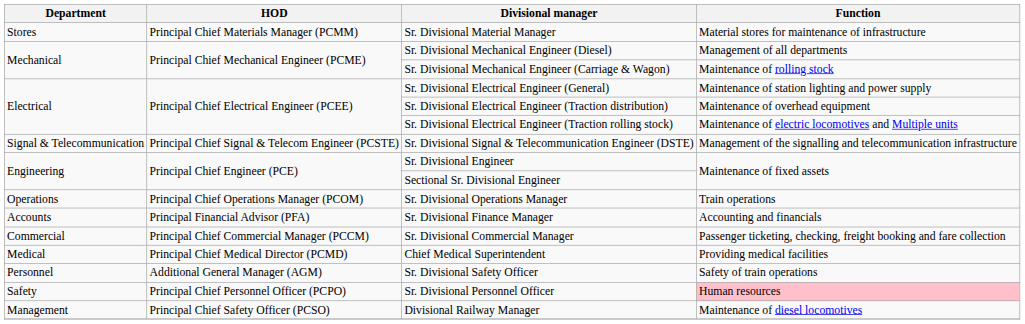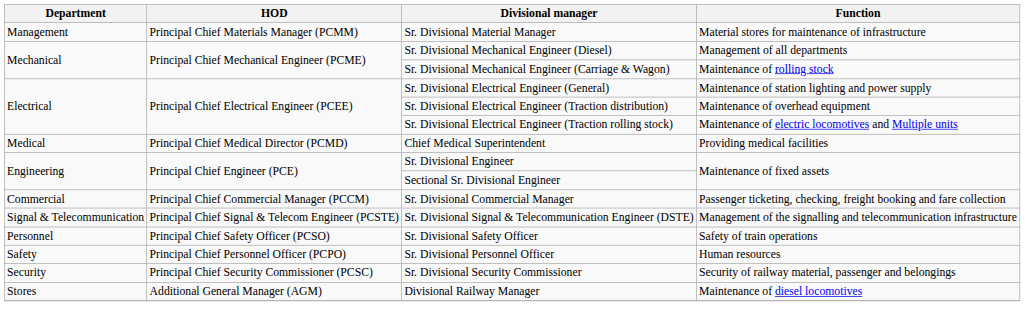 <table class="sortable wikitable"style="text-align:left;"style="font-size: 85%">
 <tr>
 <th>Department</th>
 <th>HOD</th>
 <th>Divisional manager</th>
 <th>Function</th>
 </tr>
 <tr>
-<td>Stores</td>
+<td>Management</td>
 <td>Principal Chief Materials Manager (PCMM)</td>
 <td>Sr. Divisional Material Manager</td>
 <td>Material stores for maintenance of infrastructure</td>
 </tr>
 <tr>
 <td rowspan="2">Mechanical</td>
 <td rowspan="2">Principal Chief Mechanical Engineer (PCME)</td>
 <td>Sr. Divisional Mechanical Engineer (Diesel)</td>
 <td>Management of all departments</td>
 </tr>
 <tr>
 <td>Sr. Divisional Mechanical Engineer (Carriage & Wagon)</td>
 <td>Maintenance of <a href='#'>rolling stock</a></td>
 </tr>
 <tr>
 <td rowspan="3">Electrical</td>
 <td rowspan="3">Principal Chief Electrical Engineer (PCEE)</td>
 <td>Sr. Divisional Electrical Engineer (General)</td>
 <td>Maintenance of station lighting and power supply</td>
 </tr>
 <tr>
 <td>Sr. Divisional Electrical Engineer (Traction distribution)</td>
 <td>Maintenance of overhead equipment</td>
 </tr>
 <tr>
 <td>Sr. Divisional Electrical Engineer (Traction rolling stock)</td>
 <td>Maintenance of <a href='#'>electric locomotives</a> and <a href='#'>Multiple units</a></td>
 </tr>
 <tr>
-<td>Signal & Telecommunication</td>
-<td>Principal Chief Signal & Telecom Engineer (PCSTE)</td>
-<td>Sr. Divisional Signal & Telecommunication Engineer (DSTE)</td>
-<td>Management of the signalling and telecommunication infrastructure</td>
+<td>Medical</td>
+<td>Principal Chief Medical Director (PCMD)</td>
+<td>Chief Medical Superintendent</td>
+<td>Providing medical facilities</td>
 </tr>
 <tr>
 <td rowspan="2">Engineering</td>
 <td rowspan="2">Principal Chief Engineer (PCE)</td>
 <td>Sr. Divisional Engineer</td>
 <td rowspan="2">Maintenance of fixed assets</td>
 </tr>
 <tr>
 <td>Sectional Sr. Divisional Engineer</td>
 </tr>
 <tr>
-<td>Operations</td>
-<td>Principal Chief Operations Manager (PCOM)</td>
-<td>Sr. Divisional Operations Manager</td>
-<td>Train operations</td>
-</tr>
-<tr>
-<td>Accounts</td>
-<td>Principal Financial Advisor (PFA)</td>
-<td>Sr. Divisional Finance Manager</td>
-<td>Accounting and financials</td>
-</tr>
-<tr>
 <td>Commercial</td>
 <td>Principal Chief Commercial Manager (PCCM)</td>
 <td>Sr. Divisional Commercial Manager</td>
 <td>Passenger ticketing, checking, freight booking and fare collection</td>
 </tr>
 <tr>
-<td>Medical</td>
-<td>Principal Chief Medical Director (PCMD)</td>
-<td>Chief Medical Superintendent</td>
-<td>Providing medical facilities</td>
+<td>Signal & Telecommunication</td>
+<td>Principal Chief Signal & Telecom Engineer (PCSTE)</td>
+<td>Sr. Divisional Signal & Telecommunication Engineer (DSTE)</td>
+<td>Management of the signalling and telecommunication infrastructure</td>
 </tr>
 <tr>
 <td>Personnel</td>
-<td>Additional General Manager (AGM)</td>
+<td>Principal Chief Safety Officer (PCSO)</td>
 <td>Sr. Divisional Safety Officer</td>
 <td>Safety of train operations</td>
 </tr>
 <tr>
 <td>Safety</td>
 <td>Principal Chief Personnel Officer (PCPO)</td>
 <td>Sr. Divisional Personnel Officer</td>
-<td style="background: pink;">Human resources</td>
+<td>Human resources</td>
 </tr>
 <tr>
-<td>Management</td>
-<td>Principal Chief Safety Officer (PCSO)</td>
+<td>Security</td>
+<td>Principal Chief Security Commissioner (PCSC)</td>
+<td>Sr. Divisional Security Commissioner</td>
+<td>Security of railway material, passenger and belongings</td>
+</tr>
+<tr>
+<td>Stores</td>
+<td>Additional General Manager (AGM)</td>
 <td>Divisional Railway Manager</td>
 <td>Maintenance of <a href='#'>diesel locomotives</a></td>
 </tr>
 <tr>
 </tr>
 </table>
